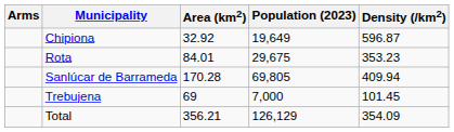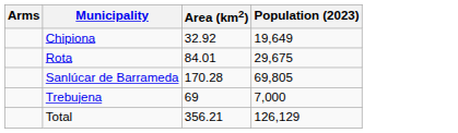 <table class="wikitable sortable">
 <tr>
 <th>Arms</th>
 <th><a href='#'>Municipality</a></th>
 <th>Area (km<sup>2</sup>)</th>
 <th>Population (2023)</th>
-<th>Density (/km<sup>2</sup>)</th>
 </tr>
 <tr>
 <td></td>
 <td><a href='#'>Chipiona</a></td>
 <td>32.92</td>
 <td>19,649</td>
-<td>596.87</td>
 </tr>
 <tr>
 <td></td>
 <td><a href='#'>Rota</a></td>
 <td>84.01</td>
 <td>29,675</td>
-<td>353.23</td>
 </tr>
 <tr>
 <td></td>
 <td><a href='#'>Sanlúcar de Barrameda</a></td>
 <td>170.28</td>
 <td>69,805</td>
-<td>409.94</td>
 </tr>
 <tr>
 <td></td>
 <td><a href='#'>Trebujena</a></td>
 <td>69</td>
 <td>7,000</td>
-<td>101.45</td>
 </tr>
 <tr>
 <td></td>
 <td>Total</td>
 <td>356.21</td>
 <td>126,129</td>
-<td>354.09</td>
 </tr>
 </table>
